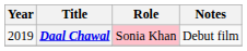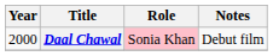 <table class="wikitable sortable plainrowheaders">
 <tr style="text-align:center;">
 <th scope="col">Year</th>
 <th scope="col">Title</th>
 <th scope="col">Role</th>
 <th class="unsortable" scope="col">Notes</th>
 </tr>
 <tr>
-<td>2019</td>
+<td>2000</td>
 <th scope="row"><em><a href='#'>Daal Chawal</a></em></th>
 <td style="background: pink;">Sonia Khan</td>
 <td>Debut film</td>
 </tr>
 <tr>
 </tr>
 </table>
